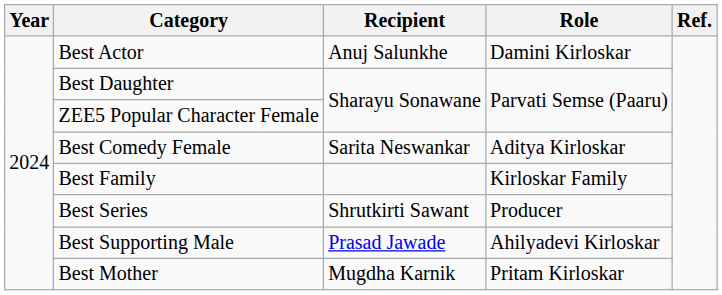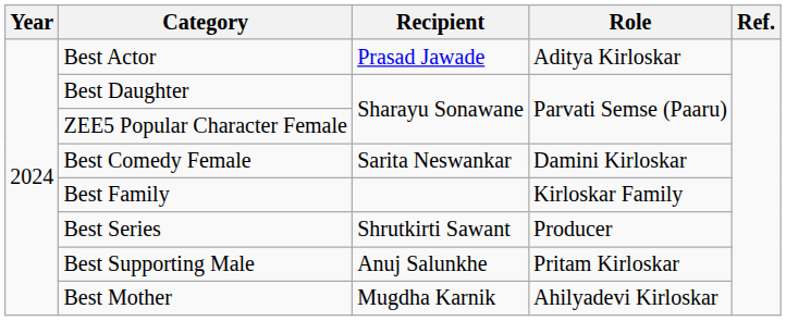 <table class="wikitable">
 <tr>
 <th>Year</th>
 <th>Category</th>
 <th>Recipient</th>
 <th>Role</th>
 <th>Ref.</th>
 </tr>
 <tr>
 <td rowspan="9">2024</td>
 <td>Best Actor</td>
-<td>Anuj Salunkhe</td>
-<td>Damini Kirloskar</td>
+<td><a href='#'>Prasad Jawade</a></td>
+<td>Aditya Kirloskar</td>
 <td rowspan="9"></td>
 </tr>
 <tr>
 <td>Best Daughter</td>
 <td rowspan="2">Sharayu Sonawane</td>
 <td rowspan="2">Parvati Semse (Paaru)</td>
 </tr>
 <tr>
 <td>ZEE5 Popular Character Female</td>
 </tr>
 <tr>
 <td>Best Comedy Female</td>
 <td>Sarita Neswankar</td>
-<td>Aditya Kirloskar</td>
+<td>Damini Kirloskar</td>
 </tr>
 <tr>
 <td>Best Family</td>
 <td></td>
 <td>Kirloskar Family</td>
 </tr>
 <tr>
 <td>Best Series</td>
 <td>Shrutkirti Sawant</td>
 <td>Producer</td>
 </tr>
 <tr>
 <td>Best Supporting Male</td>
-<td><a href='#'>Prasad Jawade</a></td>
-<td>Ahilyadevi Kirloskar</td>
+<td>Anuj Salunkhe</td>
+<td>Pritam Kirloskar</td>
 </tr>
 <tr>
 <td>Best Mother</td>
 <td>Mugdha Karnik</td>
-<td>Pritam Kirloskar</td>
+<td>Ahilyadevi Kirloskar</td>
 </tr>
 </table>
